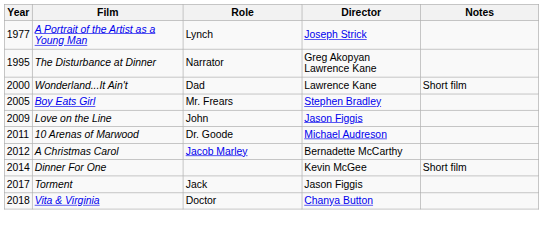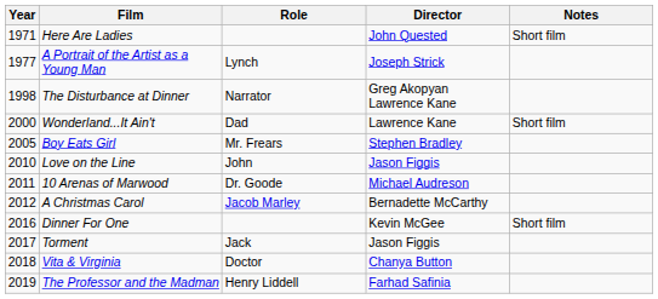 <table class="wikitable">
 <tr>
 <th width="33">Year</th>
 <th width="225">Film</th>
 <th width="175">Role</th>
 <th width="175">Director</th>
 <th width="175">Notes</th>
 </tr>
 <tr>
+<td>1971</td>
+<td><em>Here Are Ladies</em></td>
+<td></td>
+<td><a href='#'>John Quested</a></td>
+<td>Short film</td>
+</tr>
+<tr>
 <td>1977</td>
 <td><em><a href='#'>A Portrait of the Artist as a Young Man</a></em></td>
 <td>Lynch</td>
 <td><a href='#'>Joseph Strick</a></td>
 <td></td>
 </tr>
 <tr>
-<td>1995</td>
+<td>1998</td>
 <td><em>The Disturbance at Dinner</em></td>
 <td>Narrator</td>
 <td>Greg Akopyan<br>Lawrence Kane</td>
 <td></td>
 </tr>
 <tr>
 <td>2000</td>
 <td><em>Wonderland...It Ain't</em></td>
 <td>Dad</td>
 <td>Lawrence Kane</td>
 <td>Short film</td>
 </tr>
 <tr>
 <td>2005</td>
 <td><em><a href='#'>Boy Eats Girl</a></em></td>
 <td>Mr. Frears</td>
 <td><a href='#'>Stephen Bradley</a></td>
 <td></td>
 </tr>
 <tr>
-<td>2009</td>
+<td>2010</td>
 <td><em>Love on the Line</em></td>
 <td>John</td>
 <td><a href='#'>Jason Figgis</a></td>
 <td></td>
 </tr>
 <tr>
 <td>2011</td>
 <td><em>10 Arenas of Marwood</em></td>
 <td>Dr. Goode</td>
 <td><a href='#'>Michael Audreson</a></td>
 <td></td>
 </tr>
 <tr>
 <td>2012</td>
 <td><em>A Christmas Carol</em></td>
 <td><a href='#'>Jacob Marley</a></td>
 <td>Bernadette McCarthy</td>
 <td></td>
 </tr>
 <tr>
-<td>2014</td>
+<td>2016</td>
 <td><em>Dinner For One</em></td>
 <td></td>
 <td>Kevin McGee</td>
 <td>Short film</td>
 </tr>
 <tr>
 <td>2017</td>
 <td><em>Torment</em></td>
 <td>Jack</td>
 <td>Jason Figgis</td>
 <td></td>
 </tr>
 <tr>
 <td>2018</td>
 <td><em><a href='#'>Vita & Virginia</a></em></td>
 <td>Doctor</td>
 <td><a href='#'>Chanya Button</a></td>
 <td></td>
 </tr>
+<tr>
+<td>2019</td>
+<td><em><a href='#'>The Professor and the Madman</a></em></td>
+<td>Henry Liddell</td>
+<td><a href='#'>Farhad Safinia</a></td>
+<td></td>
+</tr>
 </table>
